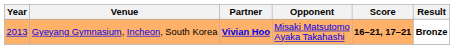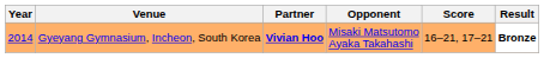 <table class="sortable wikitable" style="font-size: 90%;">
 <tr>
 <th>Year</th>
 <th>Venue</th>
 <th>Partner</th>
 <th>Opponent</th>
 <th>Score</th>
 <th>Result</th>
 </tr>
 <tr style="background:#FFB069">
-<td align="center"><a href='#'>2013</a></td>
+<td align="center"><a href='#'>2014</a></td>
 <td align="left"><a href='#'>Gyeyang Gymnasium</a>, <a href='#'>Incheon</a>, South Korea</td>
 <td align="left"><strong> <a href='#'>Vivian Hoo</a></strong></td>
 <td align="left"> <a href='#'>Misaki Matsutomo</a><br> <a href='#'>Ayaka Takahashi</a></td>
-<td align="left"><strong>16–21, 17–21</strong></td>
+<td align="left">16–21, 17–21</td>
 <td style="text-align:left; background:white"> <strong>Bronze</strong></td>
 </tr>
 </table>
